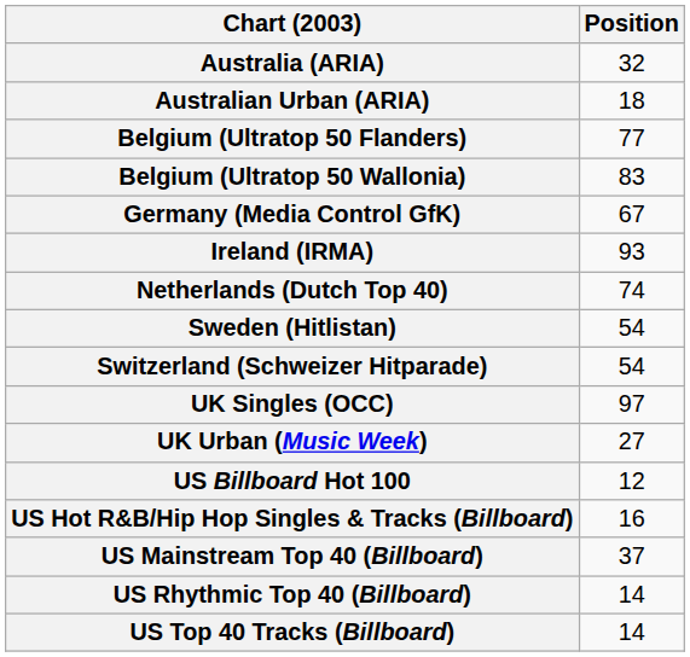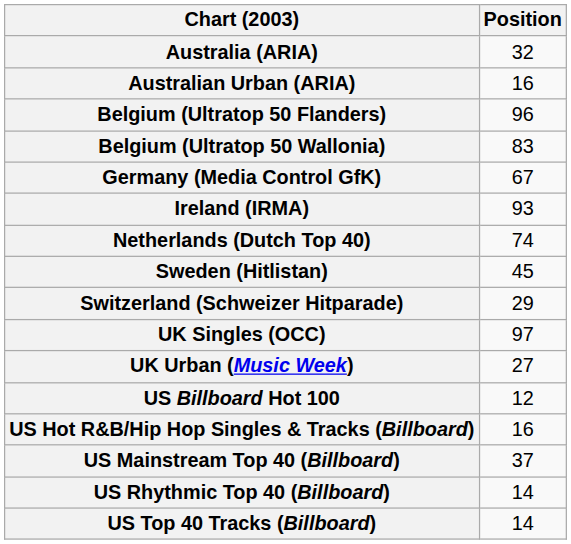 <table class="wikitable plainrowheaders sortable" style="text-align:center">
 <tr>
 <th scope="col">Chart (2003)</th>
 <th scope="col">Position</th>
 </tr>
 <tr>
 <th scope="row">Australia (ARIA)</th>
 <td>32</td>
 </tr>
 <tr>
 <th scope="row">Australian Urban (ARIA)</th>
-<td>18</td>
+<td>16</td>
 </tr>
 <tr>
 <th scope="row">Belgium (Ultratop 50 Flanders)</th>
-<td>77</td>
+<td>96</td>
 </tr>
 <tr>
 <th scope="row">Belgium (Ultratop 50 Wallonia)</th>
 <td>83</td>
 </tr>
 <tr>
 <th scope="row">Germany (Media Control GfK)</th>
 <td>67</td>
 </tr>
 <tr>
 <th scope="row">Ireland (IRMA)</th>
 <td>93</td>
 </tr>
 <tr>
 <th scope="row">Netherlands (Dutch Top 40)</th>
 <td>74</td>
 </tr>
 <tr>
 <th scope="row">Sweden (Hitlistan)</th>
-<td>54</td>
+<td>45</td>
 </tr>
 <tr>
 <th scope="row">Switzerland (Schweizer Hitparade)</th>
-<td>54</td>
+<td>29</td>
 </tr>
 <tr>
 <th scope="row">UK Singles (OCC)</th>
 <td>97</td>
 </tr>
 <tr>
 <th scope="row">UK Urban (<em><a href='#'>Music Week</a></em>)</th>
 <td>27</td>
 </tr>
 <tr>
 <th scope="row">US <em>Billboard</em> Hot 100</th>
 <td>12</td>
 </tr>
 <tr>
 <th scope="row">US Hot R&B/Hip Hop Singles & Tracks (<em>Billboard</em>)</th>
 <td>16</td>
 </tr>
 <tr>
 <th scope="row">US Mainstream Top 40 (<em>Billboard</em>)</th>
 <td>37</td>
 </tr>
 <tr>
 <th scope="row">US Rhythmic Top 40 (<em>Billboard</em>)</th>
 <td>14</td>
 </tr>
 <tr>
 <th scope="row">US Top 40 Tracks (<em>Billboard</em>)</th>
 <td>14</td>
 </tr>
 </table>
